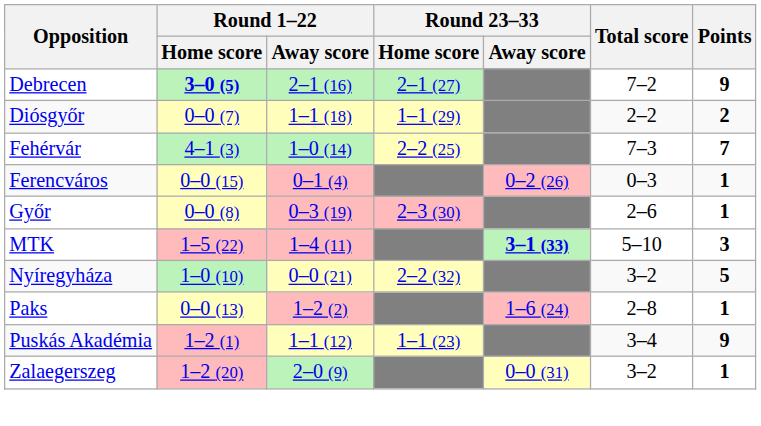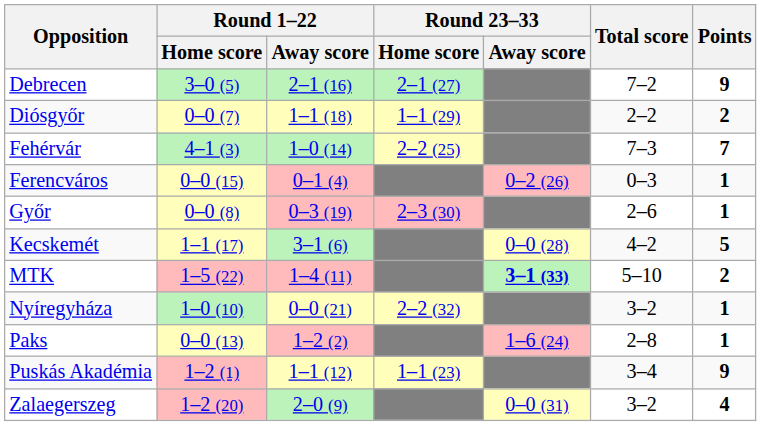 <table class="wikitable" style="text-align: center;">
 <tr>
 <th rowspan="2">Opposition</th>
 <th colspan="2">Round 1–22</th>
 <th colspan="2">Round 23–33</th>
 <th rowspan="2">Total score</th>
 <th rowspan="2">Points</th>
 </tr>
 <tr>
 <th>Home score</th>
 <th>Away score</th>
 <th>Home score</th>
 <th>Away score</th>
 </tr>
 <tr bgcolor="white">
 <td align=left><a href='#'>Debrecen</a></td>
-<td bgcolor=#BBF3BB><strong><a href='#'>3–0 <small>(5)</small></a></strong></td>
+<td bgcolor=#BBF3BB><a href='#'>3–0 <small>(5)</small></a></td>
 <td bgcolor=#BBF3BB><a href='#'>2–1 <small>(16)</small></a></td>
 <td bgcolor=#BBF3BB><a href='#'>2–1 <small>(27)</small></a></td>
 <td bgcolor=grey></td>
 <td>7–2</td>
 <td><strong>9</strong></td>
 </tr>
 <tr>
 <td align=left><a href='#'>Diósgyőr</a></td>
 <td bgcolor=#FFFFBB><a href='#'>0–0 <small>(7)</small></a></td>
 <td bgcolor=#FFFFBB><a href='#'>1–1 <small>(18)</small></a></td>
 <td bgcolor=#FFFFBB><a href='#'>1–1 <small>(29)</small></a></td>
 <td bgcolor=grey></td>
 <td>2–2</td>
 <td><strong>2</strong></td>
 </tr>
 <tr bgcolor="white">
 <td align=left><a href='#'>Fehérvár</a></td>
 <td bgcolor=#BBF3BB><a href='#'>4–1 <small>(3)</small></a></td>
 <td bgcolor=#BBF3BB><a href='#'>1–0 <small>(14)</small></a></td>
 <td bgcolor=#FFFFBB><a href='#'>2–2 <small>(25)</small></a></td>
 <td bgcolor=grey></td>
 <td>7–3</td>
 <td><strong>7</strong></td>
 </tr>
 <tr>
 <td align=left><a href='#'>Ferencváros</a></td>
 <td bgcolor=#FFFFBB><a href='#'>0–0 <small>(15)</small></a></td>
 <td bgcolor=#FFBBBB><a href='#'>0–1 <small>(4)</small></a></td>
 <td bgcolor=grey></td>
 <td bgcolor=#FFBBBB><a href='#'>0–2 <small>(26)</small></a></td>
 <td>0–3</td>
 <td><strong>1</strong></td>
 </tr>
 <tr bgcolor="white">
 <td align=left><a href='#'>Győr</a></td>
 <td bgcolor=#FFFFBB><a href='#'>0–0 <small>(8)</small></a></td>
 <td bgcolor=#FFBBBB><a href='#'>0–3 <small>(19)</small></a></td>
 <td bgcolor=#FFBBBB><a href='#'>2–3 <small>(30)</small></a></td>
 <td bgcolor=grey></td>
 <td>2–6</td>
 <td><strong>1</strong></td>
 </tr>
+<tr>
+<td align=left><a href='#'>Kecskemét</a></td>
+<td bgcolor=#FFFFBB><a href='#'>1–1 <small>(17)</small></a></td>
+<td bgcolor=#BBF3BB><a href='#'>3–1 <small>(6)</small></a></td>
+<td bgcolor=grey></td>
+<td bgcolor=#FFFFBB><a href='#'>0–0 <small>(28)</small></a></td>
+<td>4–2</td>
+<td><strong>5</strong></td>
+</tr>
 <tr bgcolor="white">
 <td align=left><a href='#'>MTK</a></td>
 <td bgcolor=#FFBBBB><a href='#'>1–5 <small>(22)</small></a></td>
 <td bgcolor=#FFBBBB><a href='#'>1–4 <small>(11)</small></a></td>
 <td bgcolor=grey></td>
 <td bgcolor=#BBF3BB><strong><a href='#'>3–1 <small>(33)</small></a></strong></td>
 <td>5–10</td>
-<td><strong>3</strong></td>
+<td><strong>2</strong></td>
 </tr>
 <tr>
 <td align=left><a href='#'>Nyíregyháza</a></td>
 <td bgcolor=#BBF3BB><a href='#'>1–0 <small>(10)</small></a></td>
 <td bgcolor=#FFFFBB><a href='#'>0–0 <small>(21)</small></a></td>
 <td bgcolor=#FFFFBB><a href='#'>2–2 <small>(32)</small></a></td>
 <td bgcolor=grey></td>
 <td>3–2</td>
-<td><strong>5</strong></td>
+<td><strong>1</strong></td>
 </tr>
 <tr bgcolor="white">
 <td align=left><a href='#'>Paks</a></td>
 <td bgcolor=#FFFFBB><a href='#'>0–0 <small>(13)</small></a></td>
 <td bgcolor=#FFBBBB><a href='#'>1–2 <small>(2)</small></a></td>
 <td bgcolor=grey></td>
 <td bgcolor=#FFBBBB><a href='#'>1–6 <small>(24)</small></a></td>
 <td>2–8</td>
 <td><strong>1</strong></td>
 </tr>
 <tr>
 <td align=left><a href='#'>Puskás Akadémia</a></td>
 <td bgcolor=#FFBBBB><a href='#'>1–2 <small>(1)</small></a></td>
 <td bgcolor=#FFFFBB><a href='#'>1–1 <small>(12)</small></a></td>
 <td bgcolor=#FFFFBB><a href='#'>1–1 <small>(23)</small></a></td>
 <td bgcolor=grey></td>
 <td>3–4</td>
 <td><strong>9</strong></td>
 </tr>
 <tr bgcolor="white">
 <td align=left><a href='#'>Zalaegerszeg</a></td>
 <td bgcolor=#FFBBBB><a href='#'>1–2 <small>(20)</small></a></td>
 <td bgcolor=#BBF3BB><a href='#'>2–0 <small>(9)</small></a></td>
 <td bgcolor=grey></td>
 <td bgcolor=#FFFFBB><a href='#'>0–0 <small>(31)</small></a></td>
 <td>3–2</td>
-<td><strong>1</strong></td>
+<td><strong>4</strong></td>
 </tr>
 </table>
